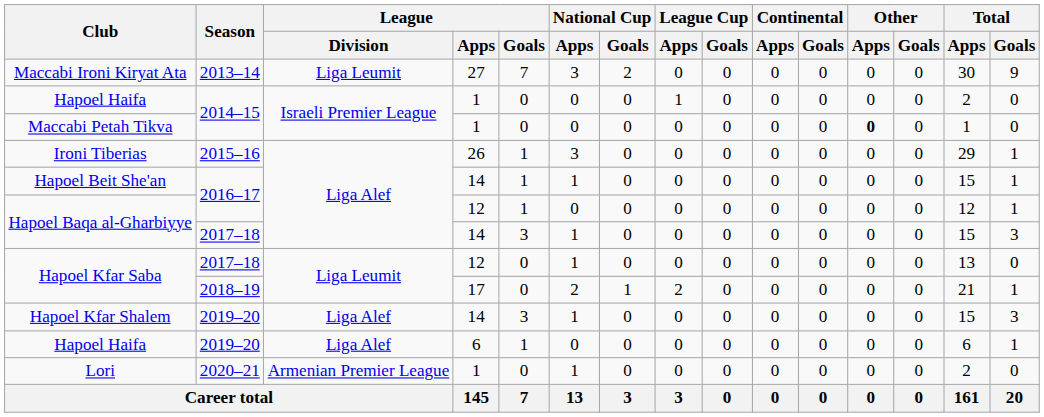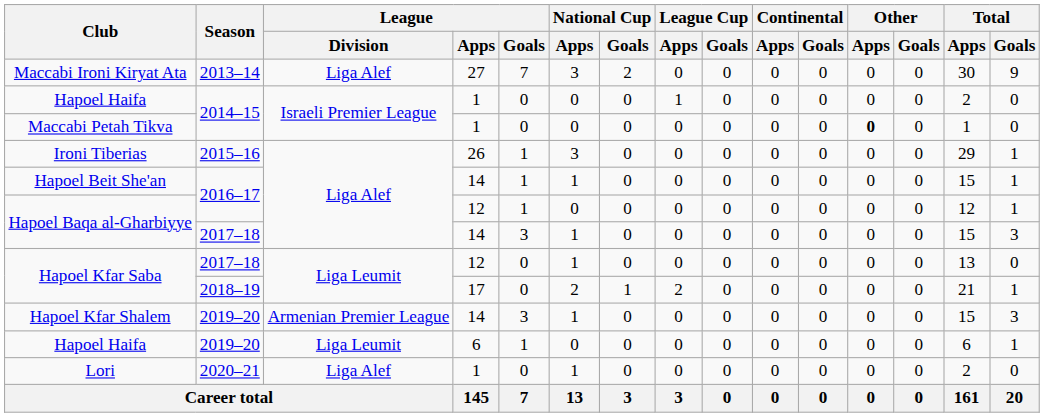 <table class="wikitable" style="text-align: center">
 <tr>
 <th rowspan="2">Club</th>
 <th rowspan="2">Season</th>
 <th colspan="3">League</th>
 <th colspan="2">National Cup</th>
 <th colspan="2">League Cup</th>
 <th colspan="2">Continental</th>
 <th colspan="2">Other</th>
 <th colspan="2">Total</th>
 </tr>
 <tr>
 <th>Division</th>
 <th>Apps</th>
 <th>Goals</th>
 <th>Apps</th>
 <th>Goals</th>
 <th>Apps</th>
 <th>Goals</th>
 <th>Apps</th>
 <th>Goals</th>
 <th>Apps</th>
 <th>Goals</th>
 <th>Apps</th>
 <th>Goals</th>
 </tr>
 <tr>
 <td rowspan="1"><a href='#'>Maccabi Ironi Kiryat Ata</a></td>
 <td rowspan="1"><a href='#'>2013–14</a></td>
-<td rowspan="1"><a href='#'>Liga Leumit</a></td>
+<td rowspan="1"><a href='#'>Liga Alef</a></td>
 <td>27</td>
 <td>7</td>
 <td>3</td>
 <td>2</td>
 <td>0</td>
 <td>0</td>
 <td>0</td>
 <td>0</td>
 <td>0</td>
 <td>0</td>
 <td>30</td>
 <td>9</td>
 </tr>
 <tr>
 <td rowspan="1"><a href='#'>Hapoel Haifa</a></td>
 <td rowspan="2"><a href='#'>2014–15</a></td>
 <td rowspan="2"><a href='#'>Israeli Premier League</a></td>
 <td>1</td>
 <td>0</td>
 <td>0</td>
 <td>0</td>
 <td>1</td>
 <td>0</td>
 <td>0</td>
 <td>0</td>
 <td>0</td>
 <td>0</td>
 <td>2</td>
 <td>0</td>
 </tr>
 <tr>
 <td rowspan="1"><a href='#'>Maccabi Petah Tikva</a></td>
 <td>1</td>
 <td>0</td>
 <td>0</td>
 <td>0</td>
 <td>0</td>
 <td>0</td>
 <td>0</td>
 <td>0</td>
 <td><strong>0</strong></td>
 <td>0</td>
 <td>1</td>
 <td>0</td>
 </tr>
 <tr>
 <td rowspan="1"><a href='#'>Ironi Tiberias</a></td>
 <td rowspan="1"><a href='#'>2015–16</a></td>
 <td rowspan="4"><a href='#'>Liga Alef</a></td>
 <td>26</td>
 <td>1</td>
 <td>3</td>
 <td>0</td>
 <td>0</td>
 <td>0</td>
 <td>0</td>
 <td>0</td>
 <td>0</td>
 <td>0</td>
 <td>29</td>
 <td>1</td>
 </tr>
 <tr>
 <td rowspan="1"><a href='#'>Hapoel Beit She'an</a></td>
 <td rowspan="2"><a href='#'>2016–17</a></td>
 <td>14</td>
 <td>1</td>
 <td>1</td>
 <td>0</td>
 <td>0</td>
 <td>0</td>
 <td>0</td>
 <td>0</td>
 <td>0</td>
 <td>0</td>
 <td>15</td>
 <td>1</td>
 </tr>
 <tr>
 <td rowspan="2"><a href='#'>Hapoel Baqa al-Gharbiyye</a></td>
 <td>12</td>
 <td>1</td>
 <td>0</td>
 <td>0</td>
 <td>0</td>
 <td>0</td>
 <td>0</td>
 <td>0</td>
 <td>0</td>
 <td>0</td>
 <td>12</td>
 <td>1</td>
 </tr>
 <tr>
 <td rowspan="1"><a href='#'>2017–18</a></td>
 <td>14</td>
 <td>3</td>
 <td>1</td>
 <td>0</td>
 <td>0</td>
 <td>0</td>
 <td>0</td>
 <td>0</td>
 <td>0</td>
 <td>0</td>
 <td>15</td>
 <td>3</td>
 </tr>
 <tr>
 <td rowspan="2"><a href='#'>Hapoel Kfar Saba</a></td>
 <td rowspan="1"><a href='#'>2017–18</a></td>
 <td rowspan="2"><a href='#'>Liga Leumit</a></td>
 <td>12</td>
 <td>0</td>
 <td>1</td>
 <td>0</td>
 <td>0</td>
 <td>0</td>
 <td>0</td>
 <td>0</td>
 <td>0</td>
 <td>0</td>
 <td>13</td>
 <td>0</td>
 </tr>
 <tr>
 <td rowspan="1"><a href='#'>2018–19</a></td>
 <td>17</td>
 <td>0</td>
 <td>2</td>
 <td>1</td>
 <td>2</td>
 <td>0</td>
 <td>0</td>
 <td>0</td>
 <td>0</td>
 <td>0</td>
 <td>21</td>
 <td>1</td>
 </tr>
 <tr>
 <td rowspan="1"><a href='#'>Hapoel Kfar Shalem</a></td>
 <td rowspan="1"><a href='#'>2019–20</a></td>
-<td rowspan="1"><a href='#'>Liga Alef</a></td>
+<td rowspan="1"><a href='#'>Armenian Premier League</a></td>
 <td>14</td>
 <td>3</td>
 <td>1</td>
 <td>0</td>
 <td>0</td>
 <td>0</td>
 <td>0</td>
 <td>0</td>
 <td>0</td>
 <td>0</td>
 <td>15</td>
 <td>3</td>
 </tr>
 <tr>
 <td rowspan="1"><a href='#'>Hapoel Haifa</a></td>
 <td rowspan="1"><a href='#'>2019–20</a></td>
-<td rowspan="1"><a href='#'>Liga Alef</a></td>
+<td rowspan="1"><a href='#'>Liga Leumit</a></td>
 <td>6</td>
 <td>1</td>
 <td>0</td>
 <td>0</td>
 <td>0</td>
 <td>0</td>
 <td>0</td>
 <td>0</td>
 <td>0</td>
 <td>0</td>
 <td>6</td>
 <td>1</td>
 </tr>
 <tr>
 <td rowspan="1"><a href='#'>Lori</a></td>
 <td rowspan="1"><a href='#'>2020–21</a></td>
-<td rowspan="1"><a href='#'>Armenian Premier League</a></td>
+<td rowspan="1"><a href='#'>Liga Alef</a></td>
 <td>1</td>
 <td>0</td>
 <td>1</td>
 <td>0</td>
 <td>0</td>
 <td>0</td>
 <td>0</td>
 <td>0</td>
 <td>0</td>
 <td>0</td>
 <td>2</td>
 <td>0</td>
 </tr>
 <tr>
 <th colspan="3"><strong>Career total</strong></th>
 <th>145</th>
 <th>7</th>
 <th>13</th>
 <th>3</th>
 <th>3</th>
 <th>0</th>
 <th>0</th>
 <th>0</th>
 <th>0</th>
 <th>0</th>
 <th>161</th>
 <th>20</th>
 </tr>
 </table>
